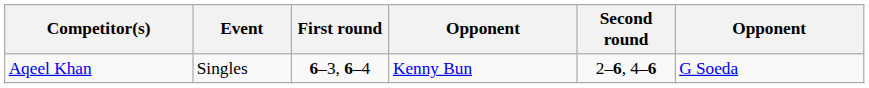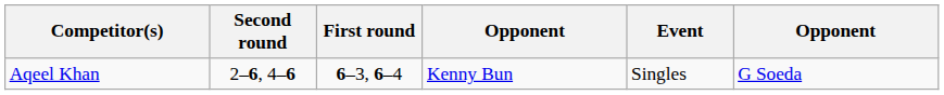 <table class=wikitable style="font-size:90%">
 <tr>
 <th width=150>Competitor(s)</th>
-<th width=75>Event</th>
+<th width=75>Second round</th>
 <th width=75>First round</th>
 <th width=150>Opponent</th>
-<th width=75>Second round</th>
+<th width=75>Event</th>
 <th width=150>Opponent</th>
 </tr>
 <tr>
 <td><a href='#'>Aqeel Khan</a></td>
-<td>Singles</td>
+<td style="text-align:center;">2–<strong>6</strong>, 4–<strong>6</strong></td>
 <td style="text-align:center;"><strong>6</strong>–3, <strong>6</strong>–4</td>
 <td> <a href='#'>Kenny Bun</a></td>
-<td style="text-align:center;">2–<strong>6</strong>, 4–<strong>6</strong></td>
+<td>Singles</td>
 <td> <a href='#'>G Soeda</a></td>
 </tr>
 </table>
